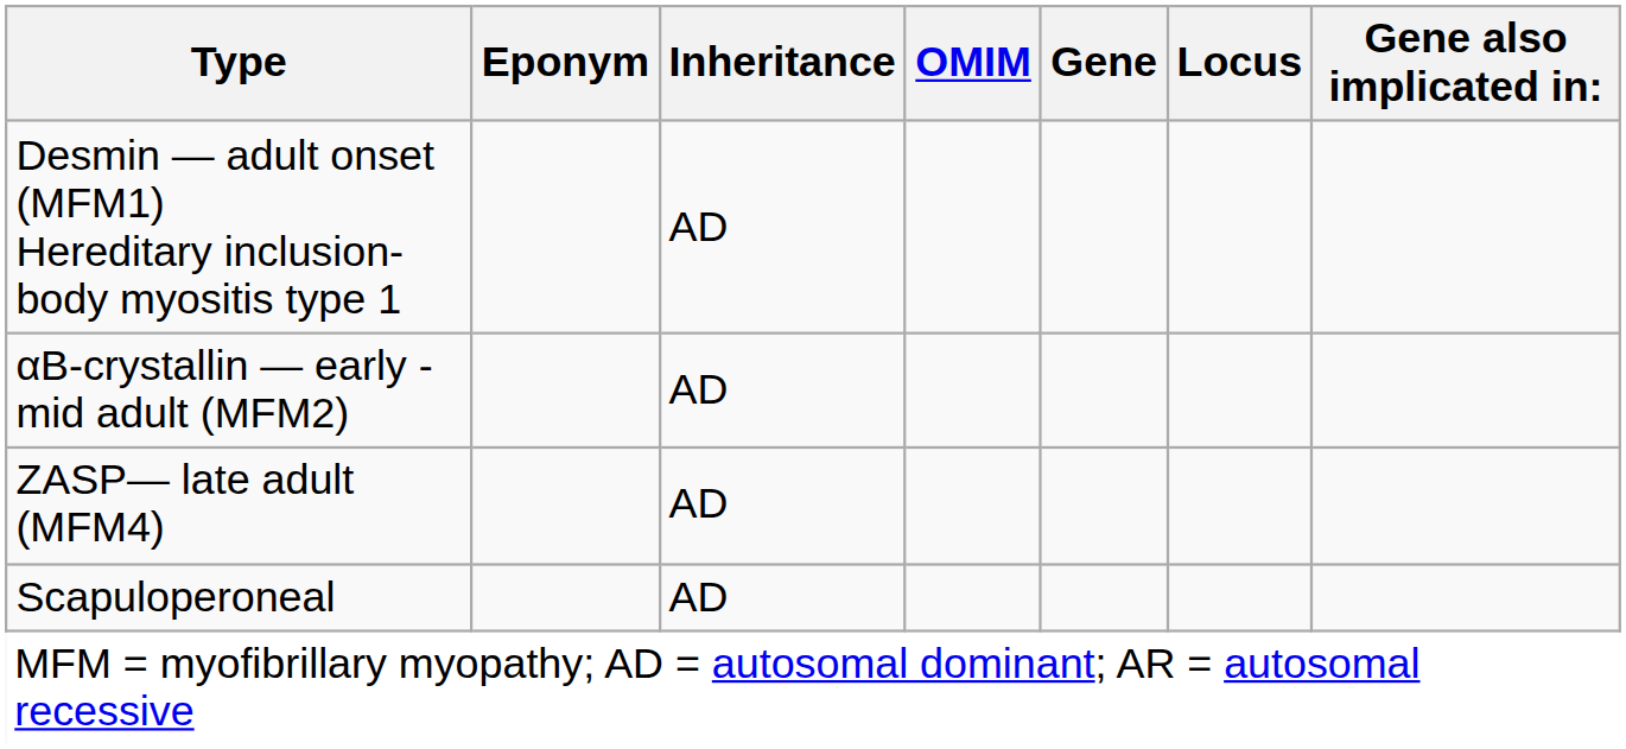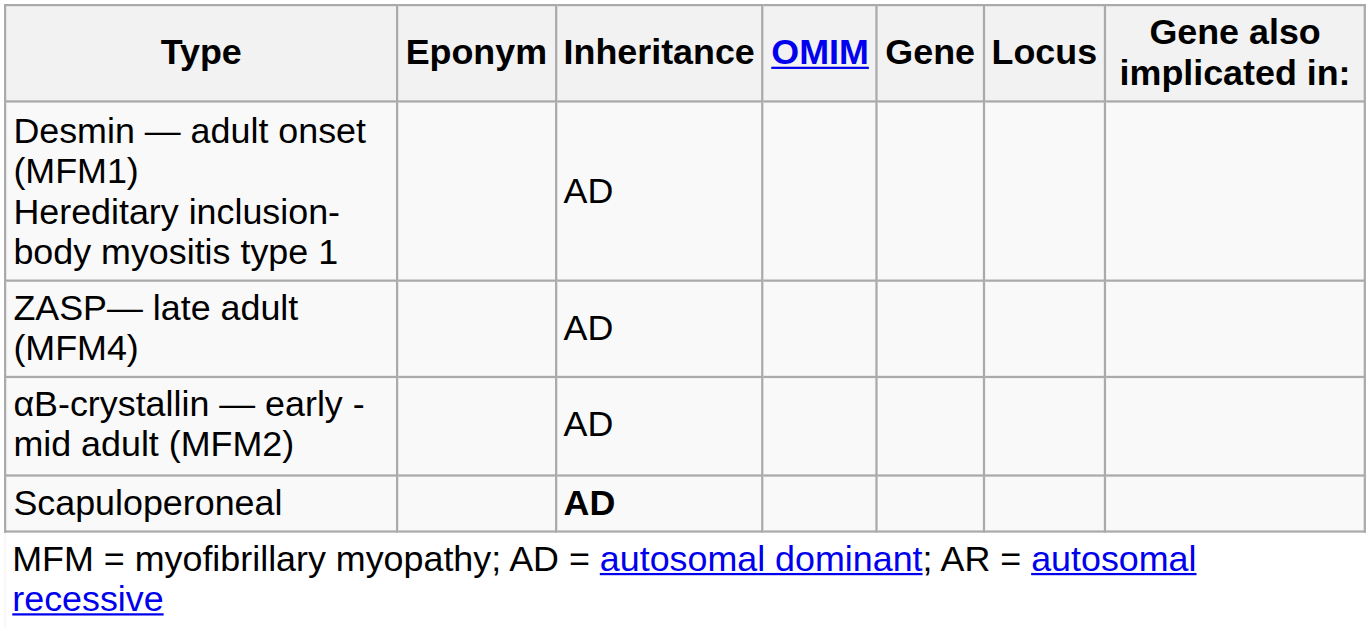 <table class="wikitable" style="border: 1px none white;">
 <tr>
 <th>Type</th>
 <th>Eponym</th>
 <th>Inheritance</th>
 <th><a href='#'>OMIM</a></th>
 <th>Gene</th>
 <th>Locus</th>
 <th>Gene also implicated in:</th>
 </tr>
 <tr>
 <td>Desmin — adult onset (MFM1)<br>Hereditary inclusion-body myositis type 1</td>
 <td></td>
 <td>AD</td>
 <td></td>
 <td></td>
 <td></td>
 <td></td>
 </tr>
 <tr>
-<td>αB-crystallin — early - mid adult (MFM2)</td>
+<td>ZASP— late adult (MFM4)</td>
 <td></td>
 <td>AD</td>
 <td></td>
 <td></td>
 <td></td>
 <td></td>
 </tr>
 <tr>
-<td>ZASP— late adult (MFM4)</td>
+<td>αB-crystallin — early - mid adult (MFM2)</td>
 <td></td>
 <td>AD</td>
 <td></td>
 <td></td>
 <td></td>
 <td></td>
 </tr>
 <tr>
 <td>Scapuloperoneal</td>
 <td></td>
-<td>AD</td>
+<td><strong>AD</strong></td>
 <td></td>
 <td></td>
 <td></td>
 <td></td>
 </tr>
 <tr>
 <td colspan="7" style="background: white; border-style: none none none none;">MFM = myofibrillary myopathy; AD = <a href='#'>autosomal dominant</a>; AR = <a href='#'>autosomal recessive</a></td>
 </tr>
 </table>
